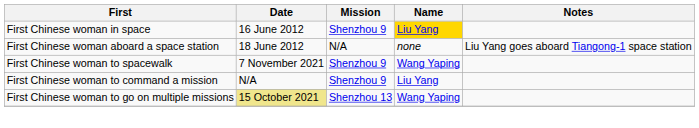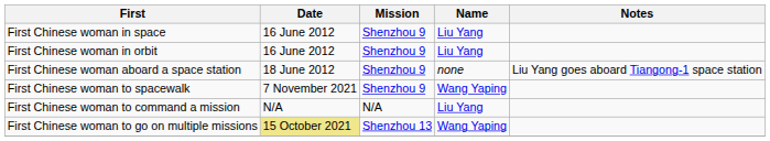 <table class=wikitable>
 <tr width=100%>
 <th>First</th>
 <th>Date</th>
 <th>Mission</th>
 <th>Name</th>
 <th>Notes</th>
 </tr>
 <tr>
 <td>First Chinese woman in space</td>
 <td>16 June 2012</td>
 <td><a href='#'>Shenzhou 9</a></td>
-<td style="background: gold;"><a href='#'>Liu Yang</a></td>
+<td><a href='#'>Liu Yang</a></td>
+<td></td>
+</tr>
+<tr>
+<td>First Chinese woman in orbit</td>
+<td>16 June 2012</td>
+<td><a href='#'>Shenzhou 9</a></td>
+<td><a href='#'>Liu Yang</a></td>
 <td></td>
 </tr>
 <tr>
 <td>First Chinese woman aboard a space station</td>
 <td>18 June 2012</td>
-<td>N/A</td>
+<td><a href='#'>Shenzhou 9</a></td>
 <td><em>none</em></td>
 <td>Liu Yang goes aboard <a href='#'>Tiangong-1</a> space station<br></td>
 </tr>
 <tr>
 <td>First Chinese woman to spacewalk</td>
 <td>7 November 2021</td>
 <td><a href='#'>Shenzhou 9</a></td>
 <td><a href='#'>Wang Yaping</a></td>
 <td></td>
 </tr>
 <tr>
 <td>First Chinese woman to command a mission</td>
 <td>N/A</td>
-<td><a href='#'>Shenzhou 9</a></td>
+<td>N/A</td>
 <td><a href='#'>Liu Yang</a></td>
 <td></td>
 </tr>
 <tr>
 <td>First Chinese woman to go on multiple missions</td>
 <td style="background: khaki;">15 October 2021</td>
 <td><a href='#'>Shenzhou 13</a></td>
 <td><a href='#'>Wang Yaping</a></td>
 <td></td>
 </tr>
 <tr>
 </tr>
 </table>
